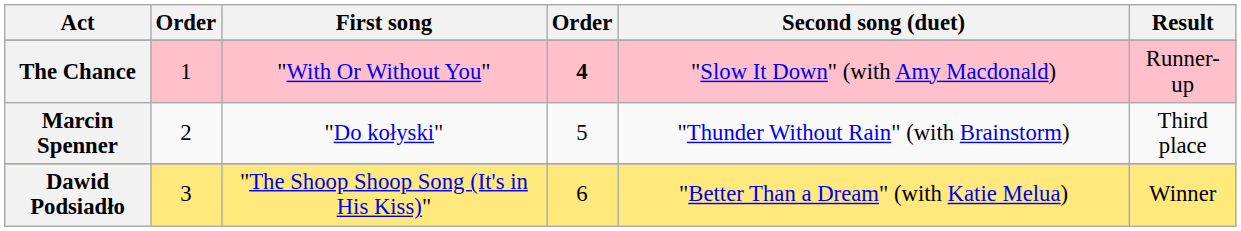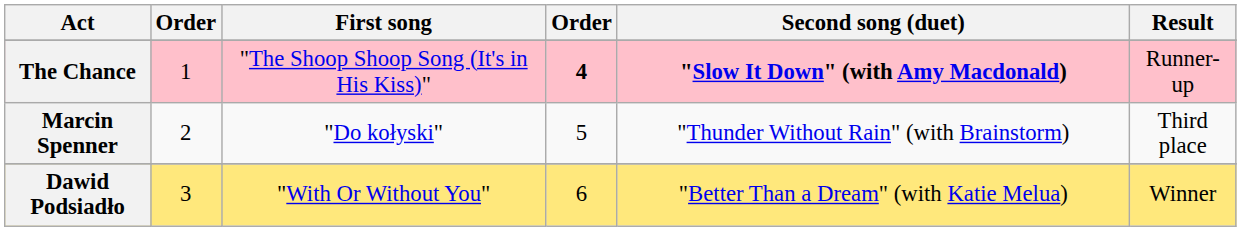 <table class="wikitable plainrowheaders" style="text-align:center;">
 <tr>
 <th scope="col" width="100px">Act</th>
 <th scope="col" width="15px">Order</th>
 <th scope="col" width="250px">First song</th>
 <th scope="col" width="15px">Order</th>
 <th scope="col" width="400px">Second song (duet)</th>
 <th scope="col" width="70px">Result</th>
 </tr>
 <tr>
 </tr>
 <tr style="background:pink;">
 <th scope="row">The Chance</th>
 <td>1</td>
-<td>"<a href='#'>With Or Without You</a>"</td>
+<td>"<a href='#'>The Shoop Shoop Song (It's in His Kiss)</a>"</td>
 <td><strong>4</strong></td>
-<td>"<a href='#'>Slow It Down</a>" (with <a href='#'>Amy Macdonald</a>)</td>
+<td><strong>"<a href='#'>Slow It Down</a>" (with <a href='#'>Amy Macdonald</a>)</strong></td>
 <td>Runner-up</td>
 </tr>
 <tr>
 <th scope="row">Marcin Spenner</th>
 <td>2</td>
 <td>"<a href='#'>Do kołyski</a>"</td>
 <td>5</td>
 <td>"<a href='#'>Thunder Without Rain</a>" (with <a href='#'>Brainstorm</a>)</td>
 <td>Third place</td>
 </tr>
 <tr>
 </tr>
 <tr style="background:#FFE87C">
 <th scope="row">Dawid Podsiadło</th>
 <td>3</td>
-<td>"<a href='#'>The Shoop Shoop Song (It's in His Kiss)</a>"</td>
+<td>"<a href='#'>With Or Without You</a>"</td>
 <td>6</td>
 <td>"<a href='#'>Better Than a Dream</a>" (with <a href='#'>Katie Melua</a>)</td>
 <td>Winner</td>
 </tr>
 </table>
